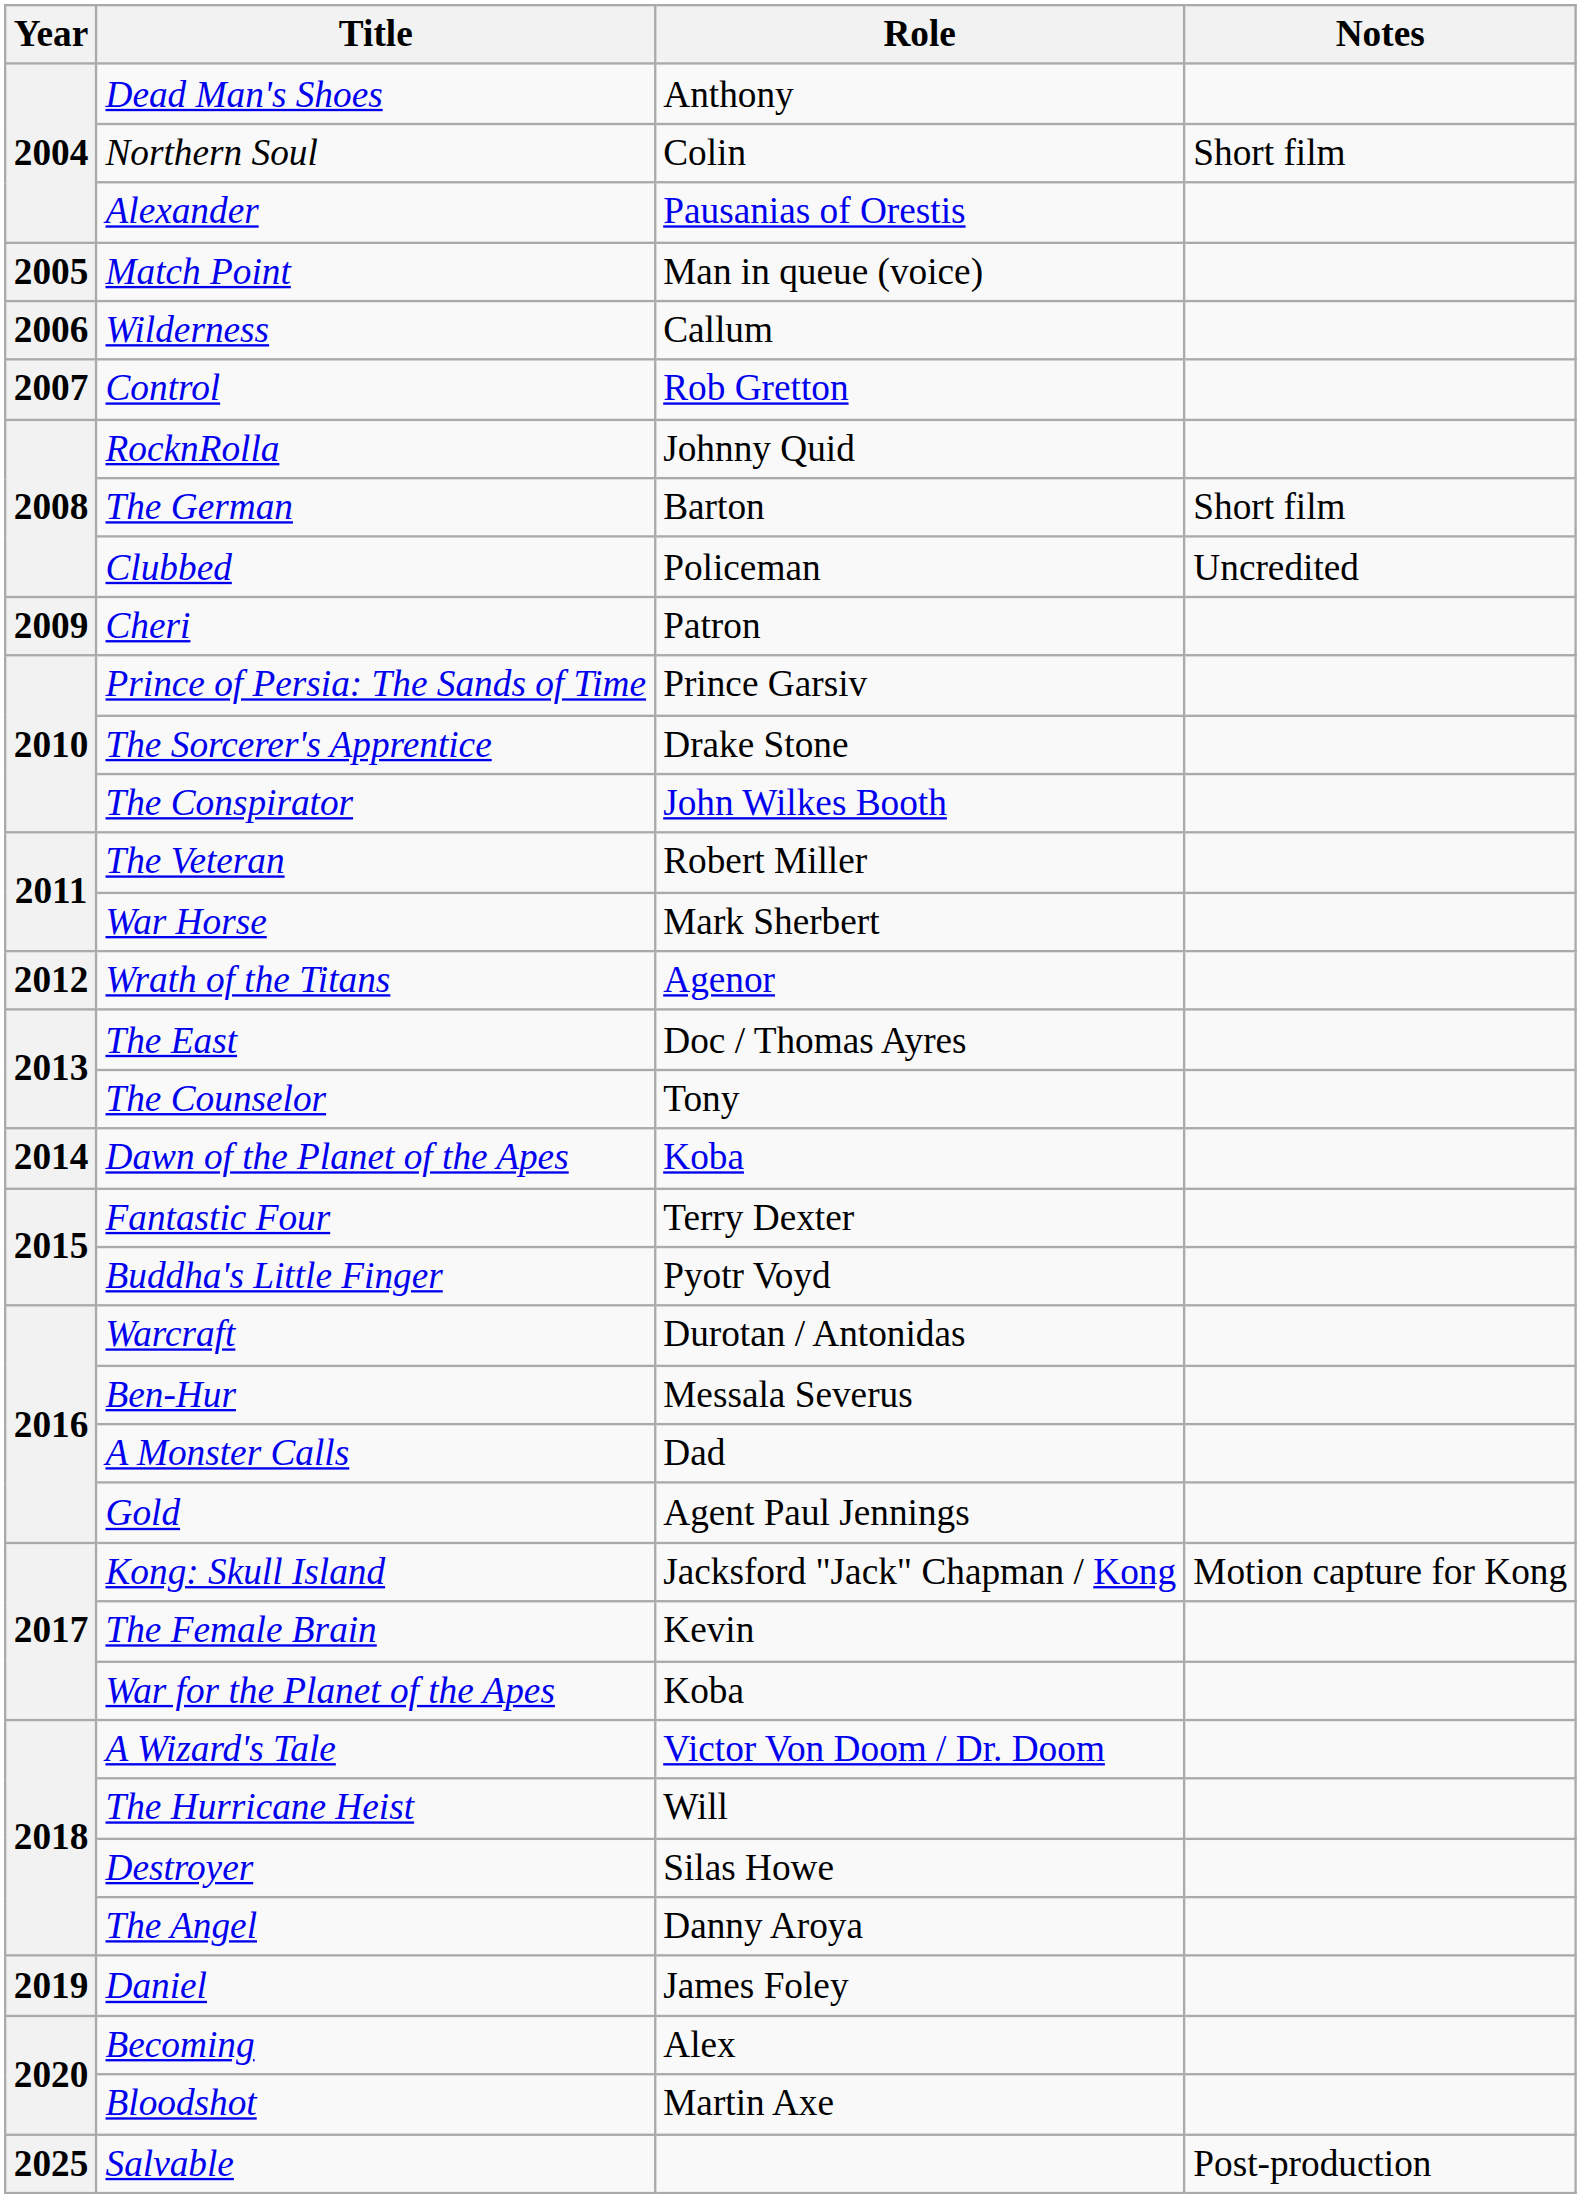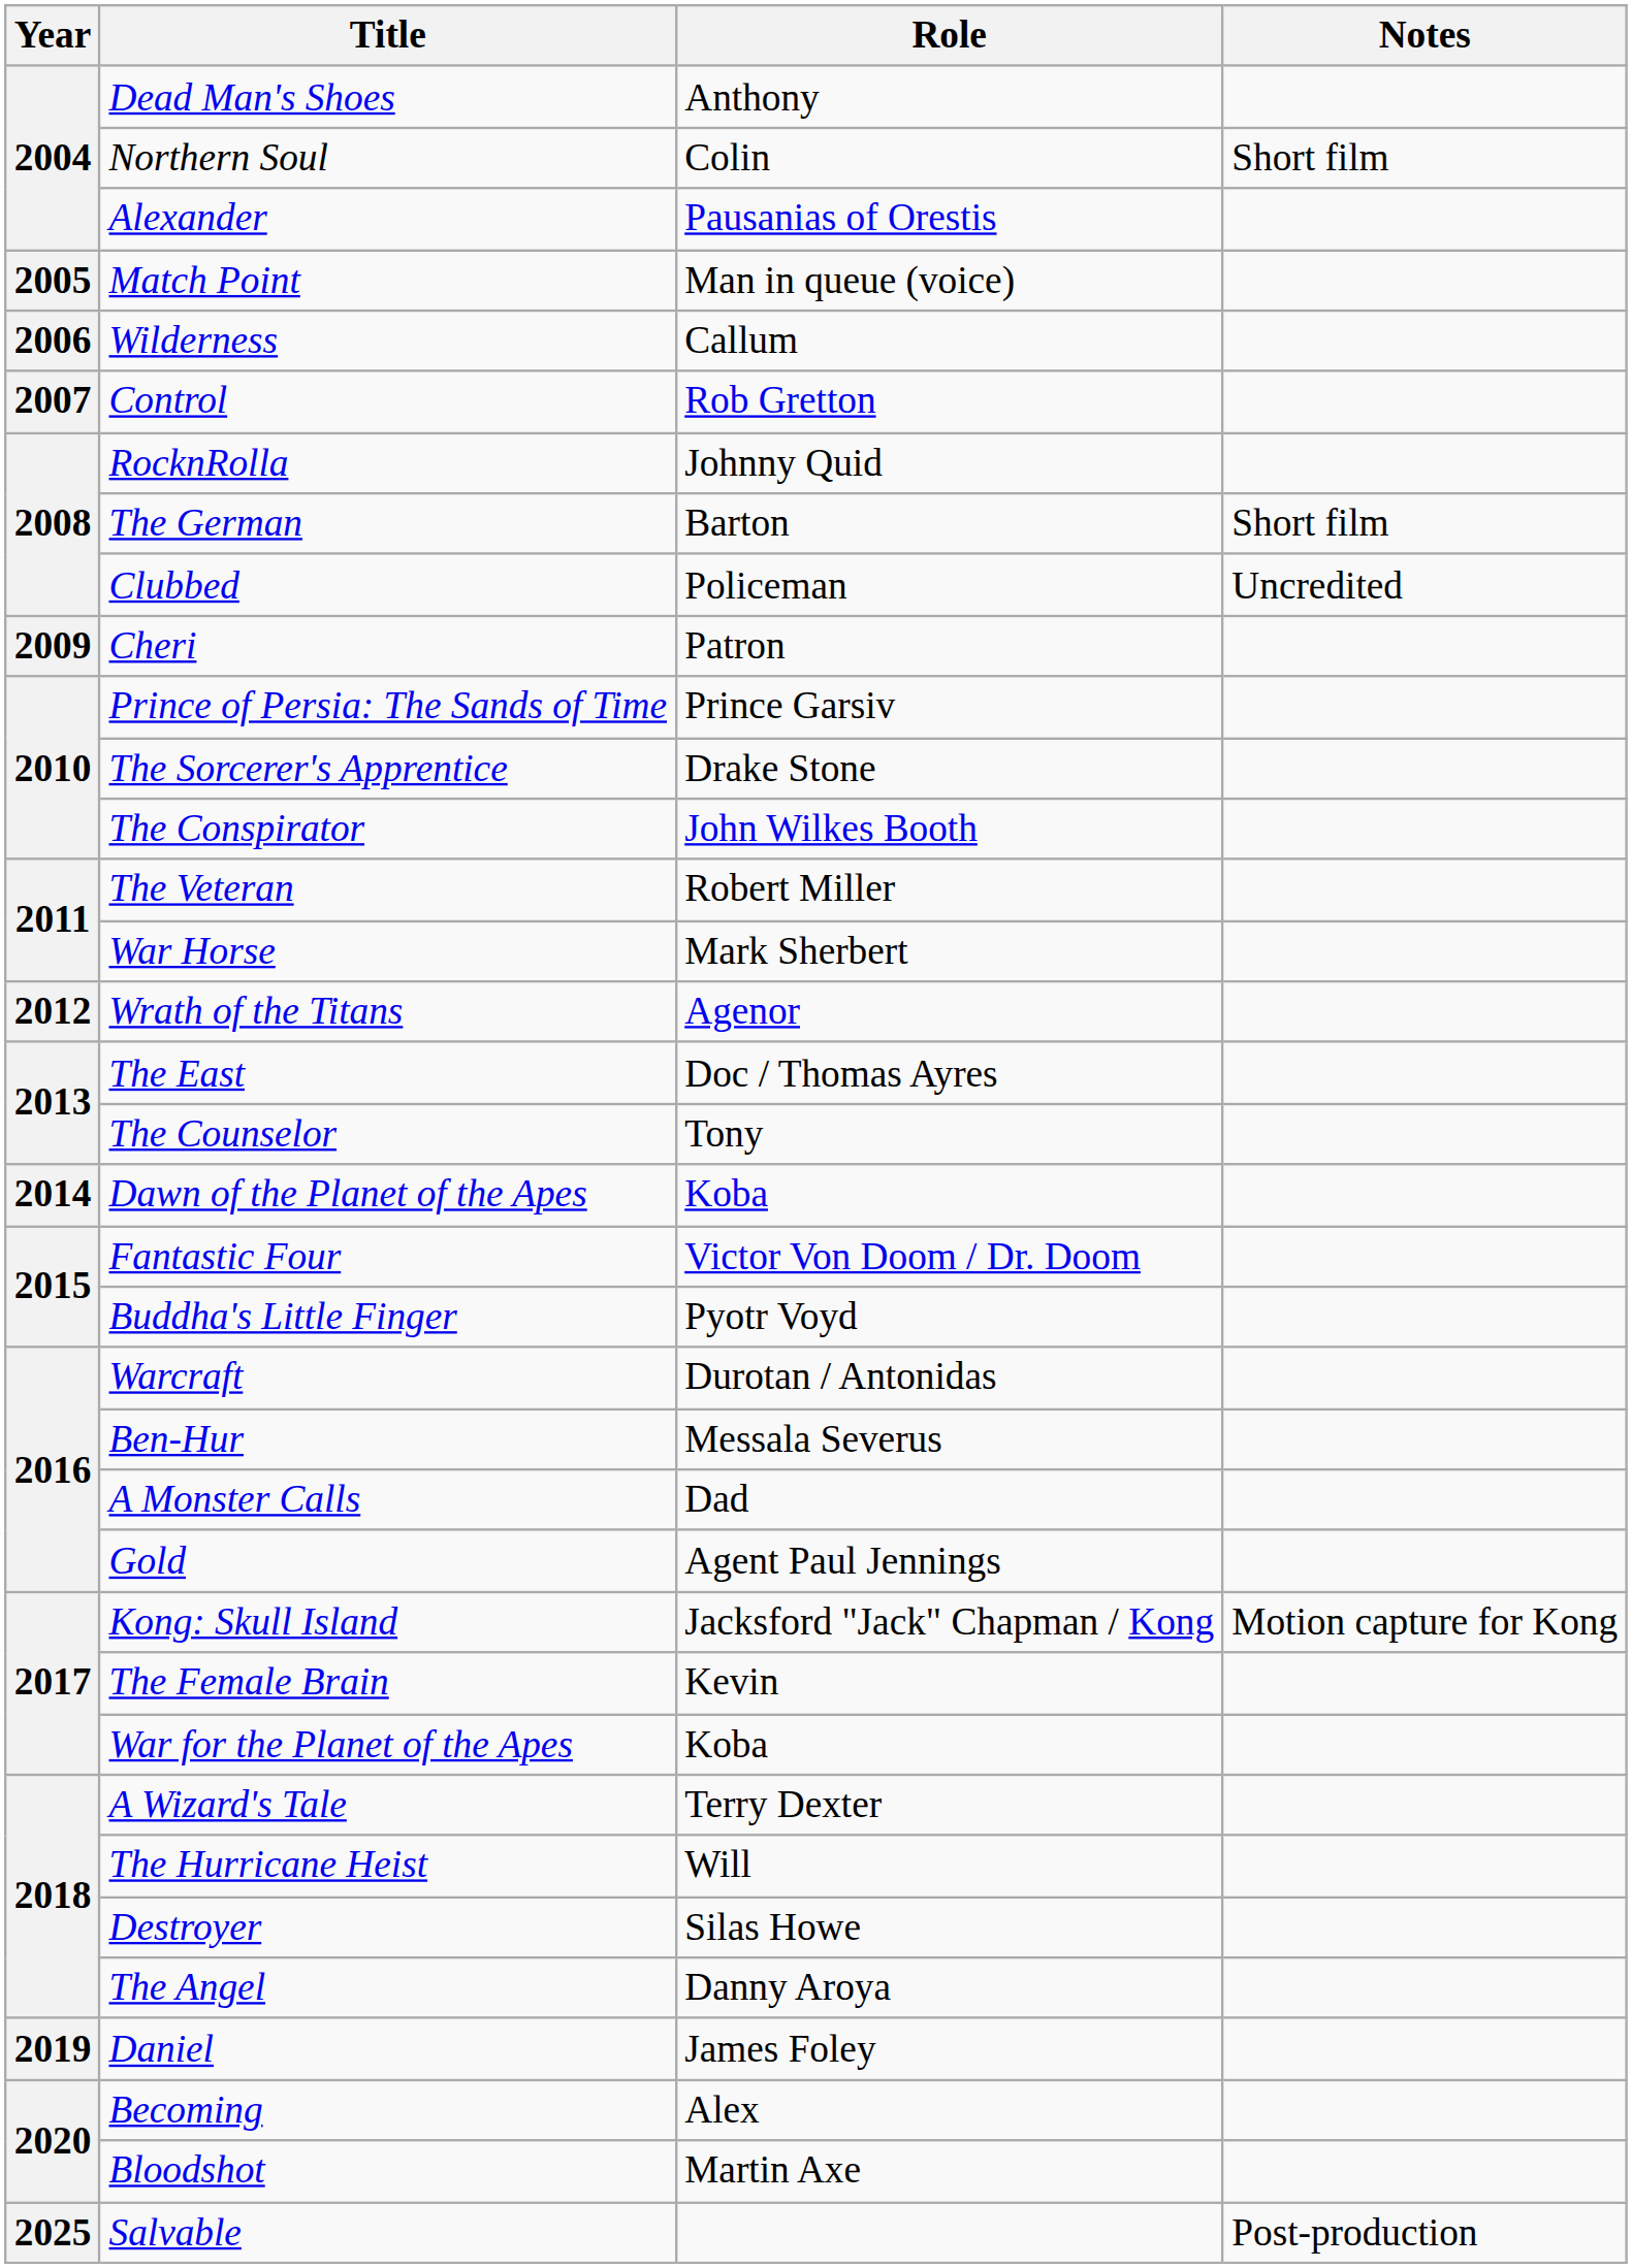 <table class="wikitable plainrowheaders sortable" style="margin-right: 0;">
 <tr>
 <th scope="col">Year</th>
 <th scope="col">Title</th>
 <th scope="col">Role</th>
 <th scope="col" class="unsortable">Notes</th>
 </tr>
 <tr>
 <th rowspan="3" scope="row">2004</th>
 <td><em><a href='#'>Dead Man's Shoes</a></em></td>
 <td>Anthony</td>
 <td></td>
 </tr>
 <tr>
 <td><em>Northern Soul</em></td>
 <td>Colin</td>
 <td>Short film</td>
 </tr>
 <tr>
 <td><em><a href='#'>Alexander</a></em></td>
 <td><a href='#'>Pausanias of Orestis</a></td>
 <td></td>
 </tr>
 <tr>
 <th scope="row">2005</th>
 <td><em><a href='#'>Match Point</a></em></td>
 <td>Man in queue (voice)</td>
 <td></td>
 </tr>
 <tr>
 <th scope="row">2006</th>
 <td><em><a href='#'>Wilderness</a></em></td>
 <td>Callum</td>
 <td></td>
 </tr>
 <tr>
 <th scope="row">2007</th>
 <td><em><a href='#'>Control</a></em></td>
 <td><a href='#'>Rob Gretton</a></td>
 <td></td>
 </tr>
 <tr>
 <th rowspan="3" scope="row">2008</th>
 <td><em><a href='#'>RocknRolla</a></em></td>
 <td>Johnny Quid</td>
 <td></td>
 </tr>
 <tr>
 <td><em><a href='#'>The German</a></em></td>
 <td>Barton</td>
 <td>Short film</td>
 </tr>
 <tr>
 <td><em><a href='#'>Clubbed</a></em></td>
 <td>Policeman</td>
 <td>Uncredited</td>
 </tr>
 <tr>
 <th scope="row">2009</th>
 <td><em><a href='#'>Cheri</a></em></td>
 <td>Patron</td>
 <td></td>
 </tr>
 <tr>
 <th rowspan="3" scope="row">2010</th>
 <td><em><a href='#'>Prince of Persia: The Sands of Time</a></em></td>
 <td>Prince Garsiv</td>
 <td></td>
 </tr>
 <tr>
 <td><em><a href='#'>The Sorcerer's Apprentice</a></em></td>
 <td>Drake Stone</td>
 <td></td>
 </tr>
 <tr>
 <td><em><a href='#'>The Conspirator</a></em></td>
 <td><a href='#'>John Wilkes Booth</a></td>
 <td></td>
 </tr>
 <tr>
 <th rowspan="2" scope="row">2011</th>
 <td><em><a href='#'>The Veteran</a></em></td>
 <td>Robert Miller</td>
 <td></td>
 </tr>
 <tr>
 <td><em><a href='#'>War Horse</a></em></td>
 <td>Mark Sherbert</td>
 <td></td>
 </tr>
 <tr>
 <th scope="row">2012</th>
 <td><em><a href='#'>Wrath of the Titans</a></em></td>
 <td><a href='#'>Agenor</a></td>
 <td></td>
 </tr>
 <tr>
 <th rowspan="2" scope="row">2013</th>
 <td><em><a href='#'>The East</a></em></td>
 <td>Doc / Thomas Ayres</td>
 <td></td>
 </tr>
 <tr>
 <td><em><a href='#'>The Counselor</a></em></td>
 <td>Tony</td>
 <td></td>
 </tr>
 <tr>
 <th scope="row">2014</th>
 <td><em><a href='#'>Dawn of the Planet of the Apes</a></em></td>
 <td><a href='#'>Koba</a></td>
 <td></td>
 </tr>
 <tr>
 <th rowspan="2" scope="row">2015</th>
 <td><em><a href='#'>Fantastic Four</a></em></td>
-<td>Terry Dexter </td>
+<td><a href='#'>Victor Von Doom / Dr. Doom</a></td>
 <td></td>
 </tr>
 <tr>
 <td><em><a href='#'>Buddha's Little Finger</a></em></td>
 <td>Pyotr Voyd</td>
 <td></td>
 </tr>
 <tr>
 <th rowspan="4" scope="row">2016</th>
 <td><em><a href='#'>Warcraft</a></em></td>
 <td>Durotan / Antonidas</td>
 <td></td>
 </tr>
 <tr>
 <td><em><a href='#'>Ben-Hur</a></em></td>
 <td>Messala Severus</td>
 <td></td>
 </tr>
 <tr>
 <td><em><a href='#'>A Monster Calls</a></em></td>
 <td>Dad</td>
 <td></td>
 </tr>
 <tr>
 <td><em><a href='#'>Gold</a></em></td>
 <td>Agent Paul Jennings</td>
 <td></td>
 </tr>
 <tr>
 <th rowspan="3" scope="row">2017</th>
 <td><em><a href='#'>Kong: Skull Island</a></em></td>
 <td>Jacksford "Jack" Chapman / <a href='#'>Kong</a></td>
 <td>Motion capture for Kong</td>
 </tr>
 <tr>
 <td><em><a href='#'>The Female Brain</a></em></td>
 <td>Kevin</td>
 <td></td>
 </tr>
 <tr>
 <td><em><a href='#'>War for the Planet of the Apes</a></em></td>
 <td>Koba</td>
 <td></td>
 </tr>
 <tr>
 <th rowspan="4" scope="row">2018</th>
 <td><em><a href='#'>A Wizard's Tale</a></em></td>
-<td><a href='#'>Victor Von Doom / Dr. Doom</a></td>
+<td>Terry Dexter </td>
 <td></td>
 </tr>
 <tr>
 <td><em><a href='#'>The Hurricane Heist</a></em></td>
 <td>Will</td>
 <td></td>
 </tr>
 <tr>
 <td><em><a href='#'>Destroyer</a></em></td>
 <td>Silas Howe</td>
 <td></td>
 </tr>
 <tr>
 <td><em><a href='#'>The Angel</a></em></td>
 <td>Danny Aroya</td>
 <td></td>
 </tr>
 <tr>
 <th scope="row">2019</th>
 <td><em><a href='#'>Daniel</a></em></td>
 <td>James Foley</td>
 <td></td>
 </tr>
 <tr>
 <th rowspan="2" scope="row">2020</th>
 <td><em><a href='#'>Becoming</a></em></td>
 <td>Alex</td>
 <td></td>
 </tr>
 <tr>
 <td><em><a href='#'>Bloodshot</a></em></td>
 <td>Martin Axe</td>
 <td></td>
 </tr>
 <tr>
 <th rowspan="1" scope="row">2025</th>
 <td><em><a href='#'>Salvable</a></em></td>
 <td></td>
 <td>Post-production</td>
 </tr>
 </table>
